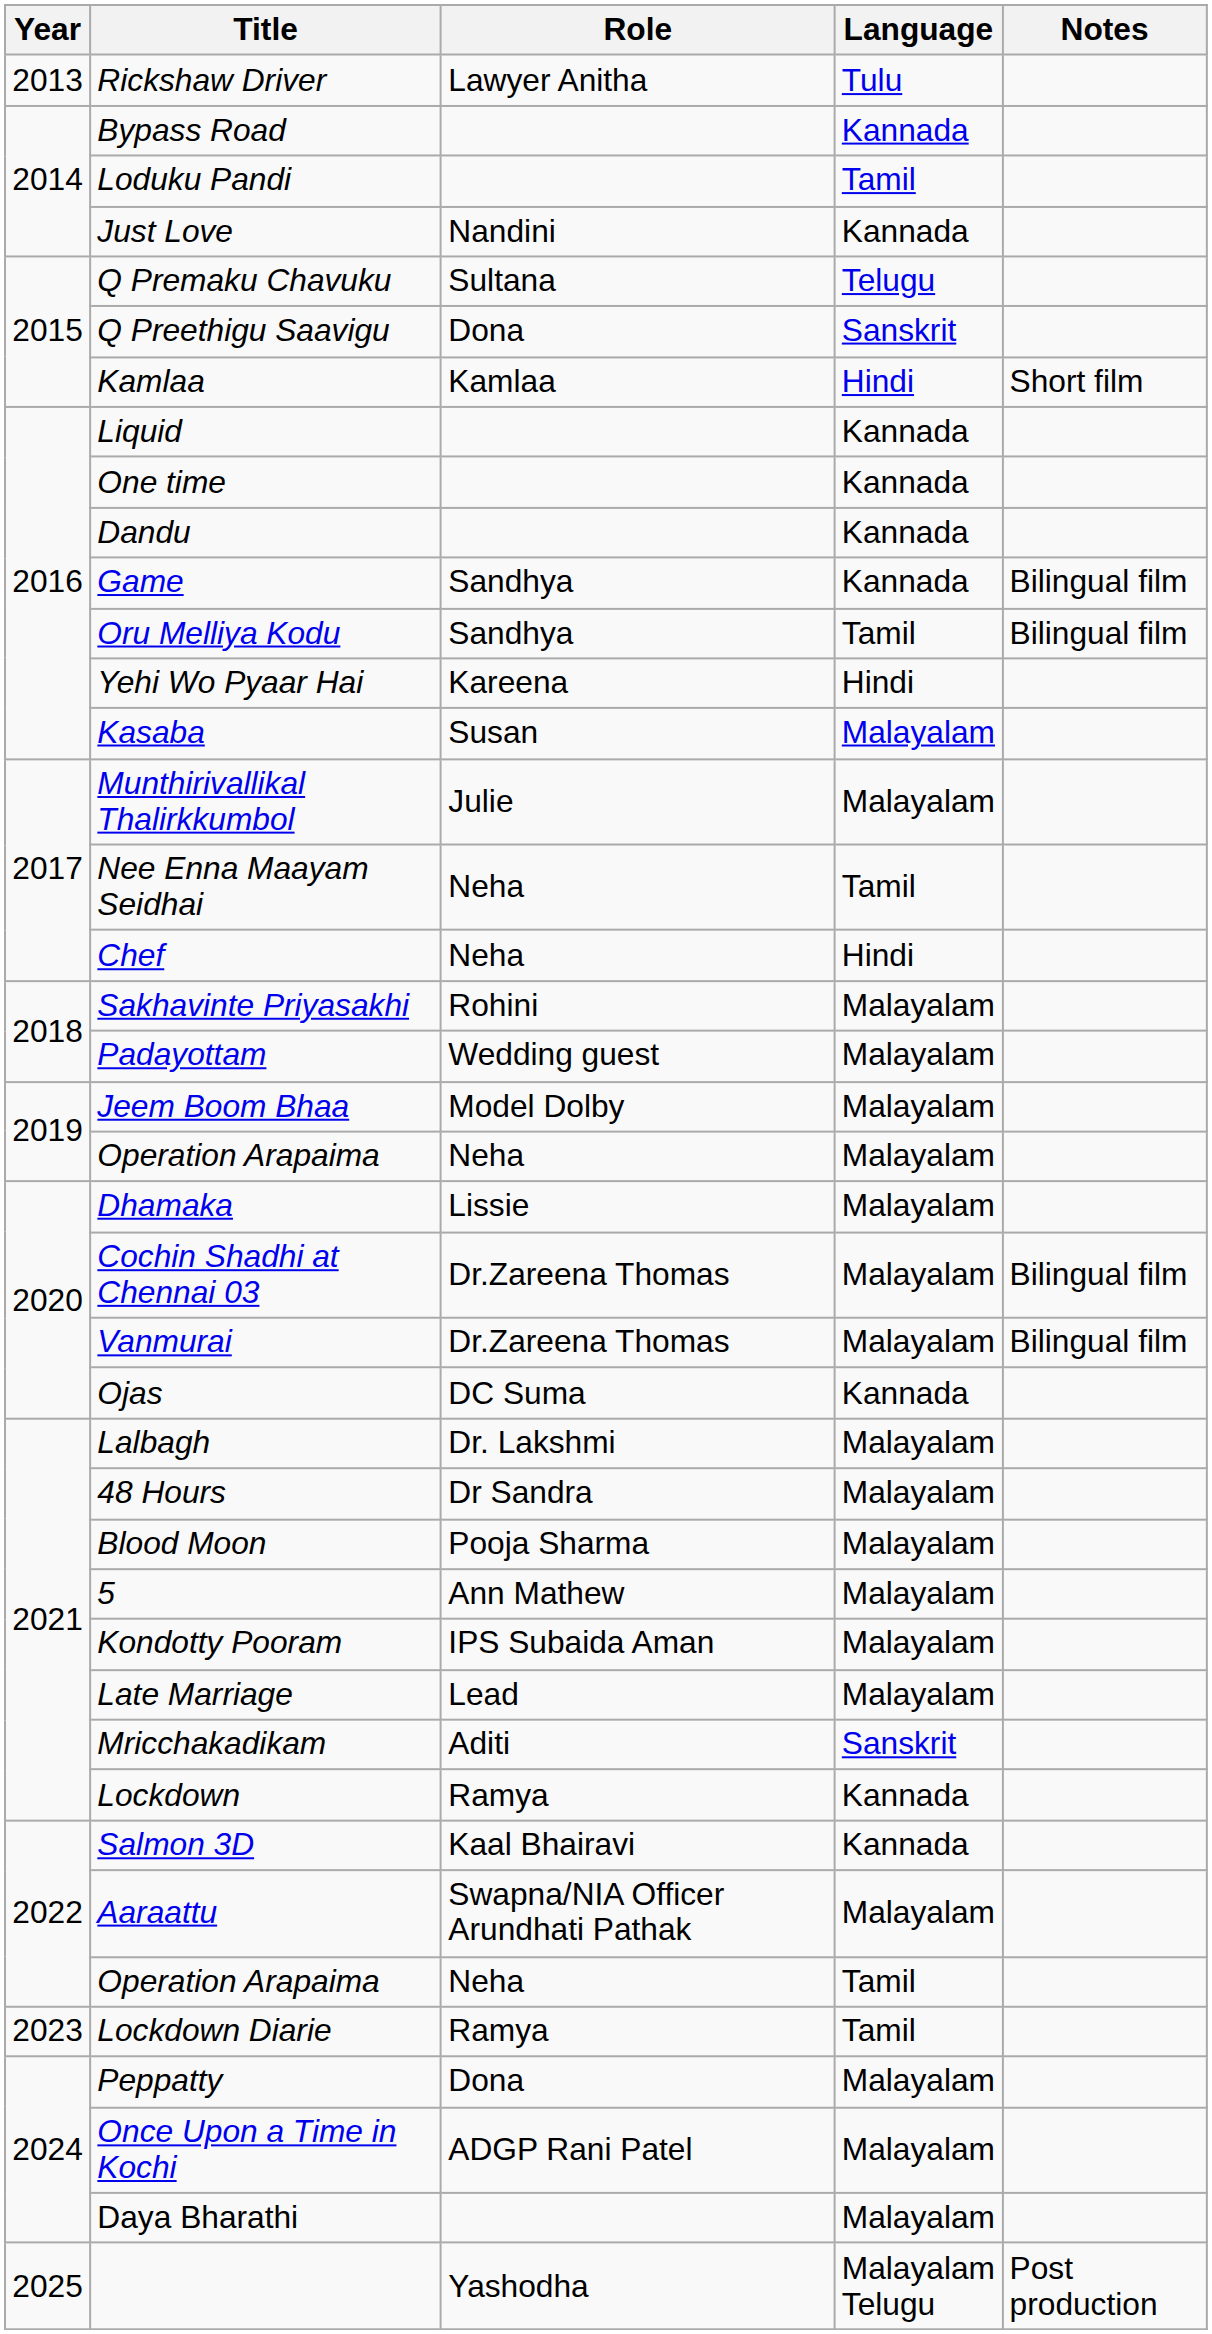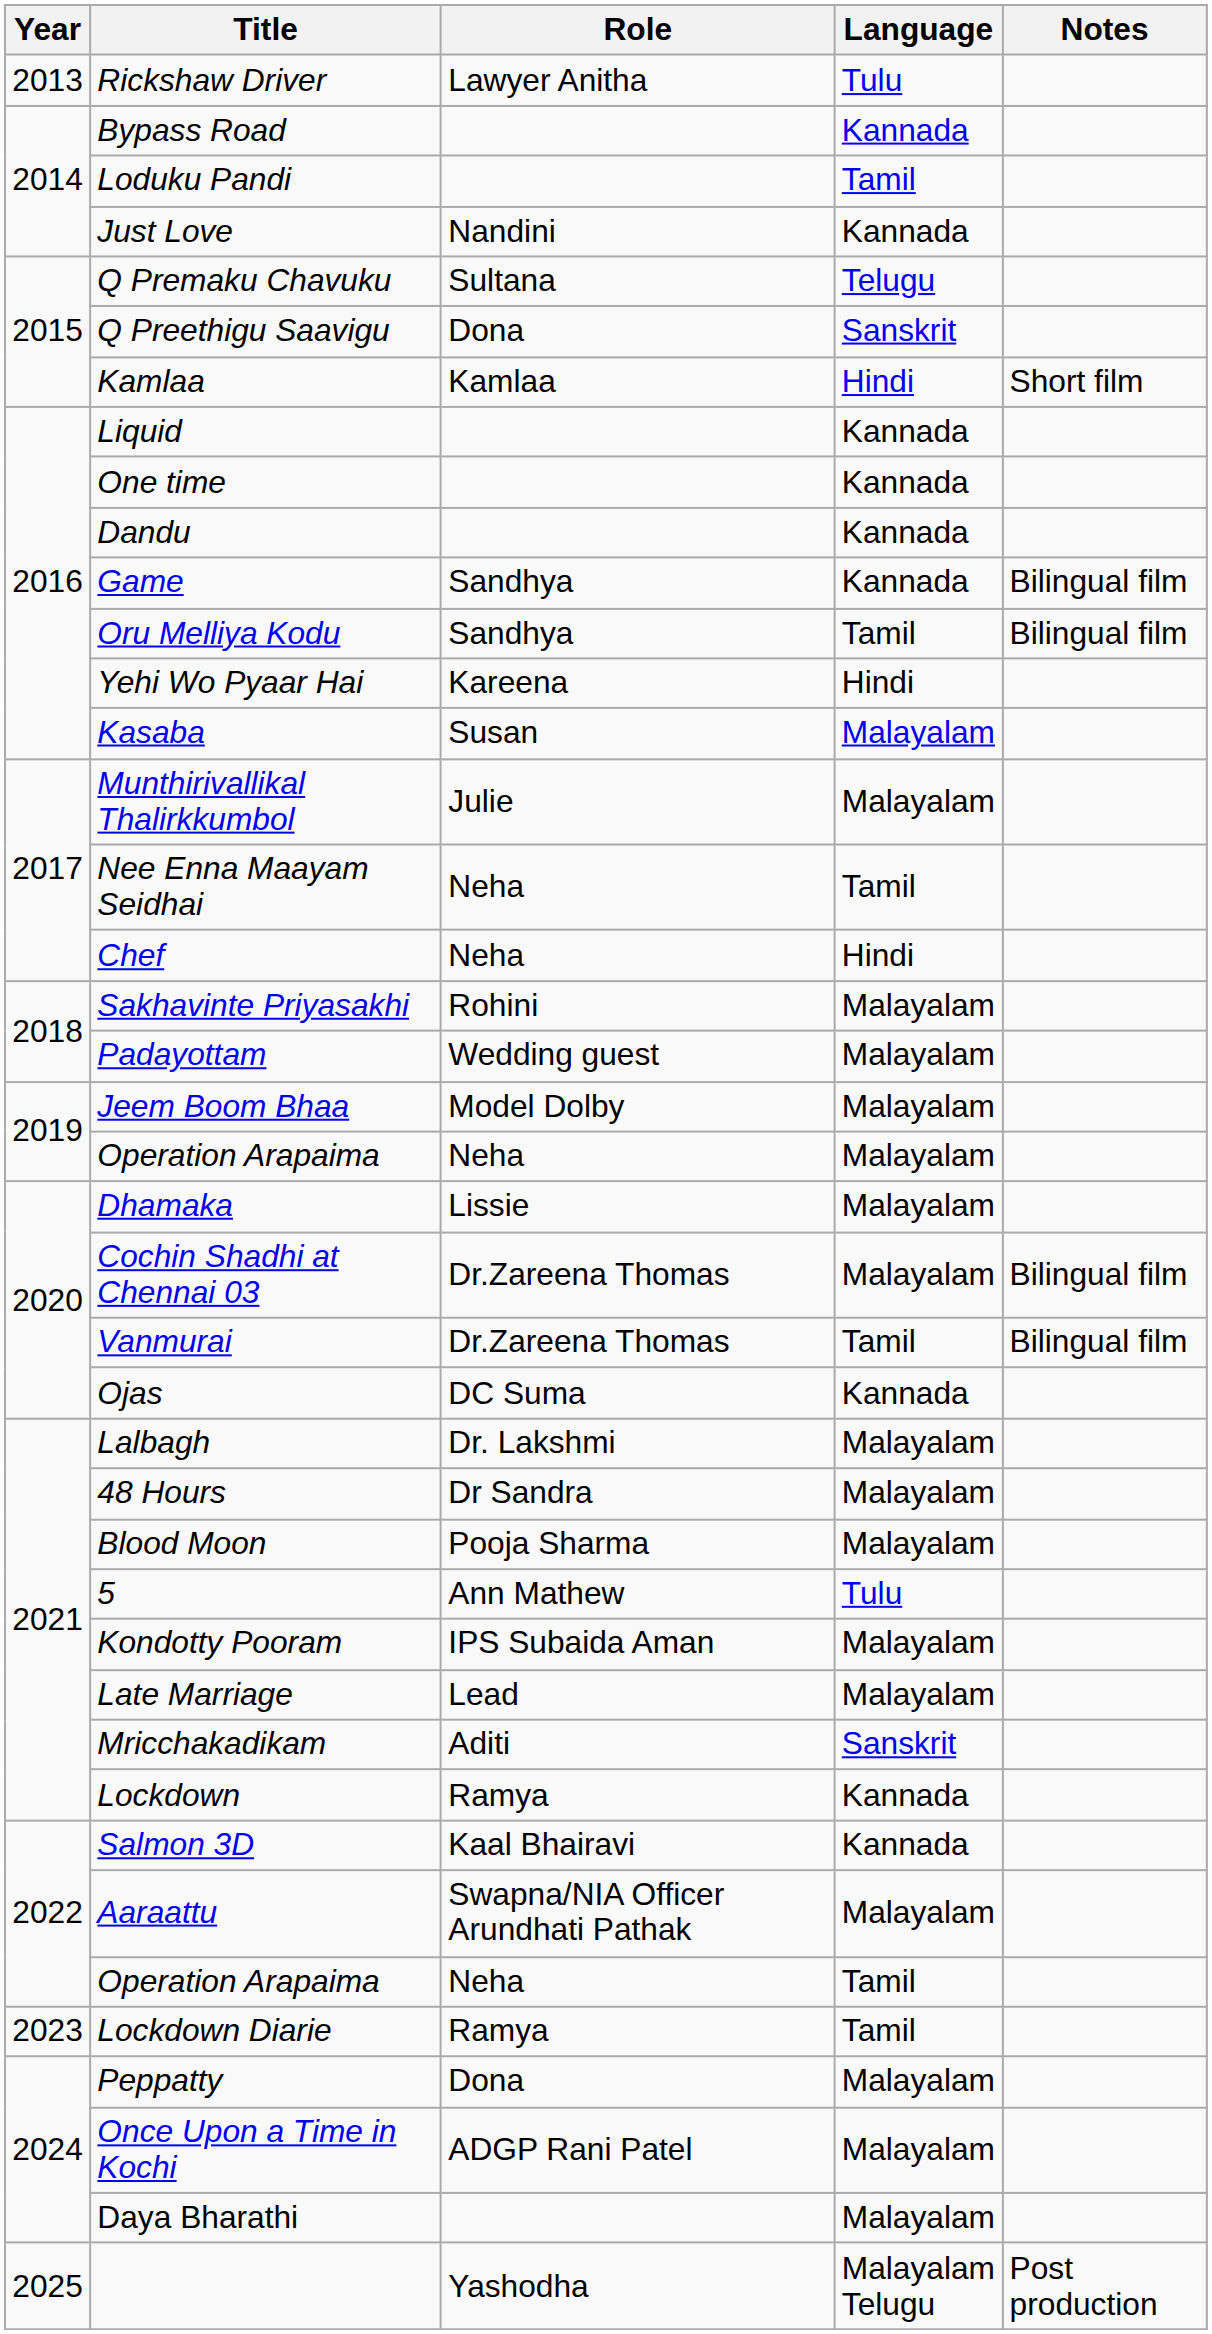 <table class="wikitable sortable">
 <tr>
 <th scope="col">Year</th>
 <th scope="col">Title</th>
 <th scope="col">Role</th>
 <th scope="col">Language</th>
 <th class="unsortable" scope="col">Notes</th>
 </tr>
 <tr>
 <td>2013</td>
 <td><em>Rickshaw Driver</em></td>
 <td>Lawyer Anitha</td>
 <td><a href='#'>Tulu</a></td>
 <td></td>
 </tr>
 <tr>
 <td rowspan="3">2014</td>
 <td><em>Bypass Road</em></td>
 <td></td>
 <td><a href='#'>Kannada</a></td>
 <td></td>
 </tr>
 <tr>
 <td><em>Loduku Pandi</em></td>
 <td></td>
 <td><a href='#'>Tamil</a></td>
 <td></td>
 </tr>
 <tr>
 <td><em>Just Love</em></td>
 <td>Nandini</td>
 <td>Kannada</td>
 <td></td>
 </tr>
 <tr>
 <td rowspan="3">2015</td>
 <td><em>Q Premaku Chavuku</em></td>
 <td>Sultana</td>
 <td><a href='#'>Telugu</a></td>
 <td></td>
 </tr>
 <tr>
 <td><em>Q Preethigu Saavigu</em></td>
 <td>Dona</td>
 <td><a href='#'>Sanskrit</a></td>
 <td></td>
 </tr>
 <tr>
 <td><em>Kamlaa</em></td>
 <td>Kamlaa</td>
 <td><a href='#'>Hindi</a></td>
 <td>Short film</td>
 </tr>
 <tr>
 <td rowspan="7">2016</td>
 <td><em>Liquid</em></td>
 <td></td>
 <td>Kannada</td>
 <td></td>
 </tr>
 <tr>
 <td><em>One time</em></td>
 <td></td>
 <td>Kannada</td>
 <td></td>
 </tr>
 <tr>
 <td><em>Dandu</em></td>
 <td></td>
 <td>Kannada</td>
 <td></td>
 </tr>
 <tr>
 <td><em><a href='#'>Game</a></em></td>
 <td>Sandhya</td>
 <td>Kannada</td>
 <td>Bilingual film</td>
 </tr>
 <tr>
 <td><em><a href='#'>Oru Melliya Kodu</a></em></td>
 <td>Sandhya</td>
 <td>Tamil</td>
 <td>Bilingual film</td>
 </tr>
 <tr>
 <td><em>Yehi Wo Pyaar Hai</em></td>
 <td>Kareena</td>
 <td>Hindi</td>
 <td></td>
 </tr>
 <tr>
 <td><em><a href='#'>Kasaba</a></em></td>
 <td>Susan</td>
 <td><a href='#'>Malayalam</a></td>
 <td></td>
 </tr>
 <tr>
 <td rowspan="3">2017</td>
 <td><em><a href='#'>Munthirivallikal Thalirkkumbol</a></em></td>
 <td>Julie</td>
 <td>Malayalam</td>
 <td></td>
 </tr>
 <tr>
 <td><em>Nee Enna Maayam Seidhai</em></td>
 <td>Neha</td>
 <td>Tamil</td>
 <td></td>
 </tr>
 <tr>
 <td><em><a href='#'>Chef</a></em></td>
 <td>Neha</td>
 <td>Hindi</td>
 <td></td>
 </tr>
 <tr>
 <td rowspan="2">2018</td>
 <td><em><a href='#'>Sakhavinte Priyasakhi</a></em></td>
 <td>Rohini</td>
 <td>Malayalam</td>
 <td></td>
 </tr>
 <tr>
 <td><em><a href='#'>Padayottam</a></em></td>
 <td>Wedding guest</td>
 <td>Malayalam</td>
 <td></td>
 </tr>
 <tr>
 <td rowspan="2">2019</td>
 <td><em><a href='#'>Jeem Boom Bhaa</a></em></td>
 <td>Model Dolby</td>
 <td>Malayalam</td>
 <td></td>
 </tr>
 <tr>
 <td><em>Operation Arapaima</em></td>
 <td>Neha</td>
 <td>Malayalam</td>
 <td></td>
 </tr>
 <tr>
 <td rowspan="4">2020</td>
 <td><em><a href='#'>Dhamaka</a></em></td>
 <td>Lissie</td>
 <td>Malayalam</td>
 <td></td>
 </tr>
 <tr>
 <td><em><a href='#'>Cochin Shadhi at Chennai 03</a></em></td>
 <td>Dr.Zareena Thomas</td>
 <td>Malayalam</td>
 <td>Bilingual film</td>
 </tr>
 <tr>
 <td><em><a href='#'>Vanmurai</a></em></td>
 <td>Dr.Zareena Thomas</td>
-<td>Malayalam</td>
+<td>Tamil</td>
 <td>Bilingual film</td>
 </tr>
 <tr>
 <td><em>Ojas</em></td>
 <td>DC Suma</td>
 <td>Kannada</td>
 <td></td>
 </tr>
 <tr>
 <td rowspan="8">2021</td>
 <td><em>Lalbagh</em></td>
 <td>Dr. Lakshmi</td>
 <td>Malayalam</td>
 <td></td>
 </tr>
 <tr>
 <td><em>48 Hours</em></td>
 <td>Dr Sandra</td>
 <td>Malayalam</td>
 <td></td>
 </tr>
 <tr>
 <td><em>Blood Moon</em></td>
 <td>Pooja Sharma</td>
 <td>Malayalam</td>
 <td></td>
 </tr>
 <tr>
 <td><em>5</em></td>
 <td>Ann Mathew</td>
-<td>Malayalam</td>
+<td><a href='#'>Tulu</a></td>
 <td></td>
 </tr>
 <tr>
 <td><em>Kondotty Pooram</em></td>
 <td>IPS Subaida Aman</td>
 <td>Malayalam</td>
 <td></td>
 </tr>
 <tr>
 <td><em>Late Marriage</em></td>
 <td>Lead</td>
 <td>Malayalam</td>
 <td></td>
 </tr>
 <tr>
 <td><em>Mricchakadikam</em></td>
 <td>Aditi</td>
 <td><a href='#'>Sanskrit</a></td>
 <td></td>
 </tr>
 <tr>
 <td><em>Lockdown</em></td>
 <td>Ramya</td>
 <td>Kannada</td>
 <td></td>
 </tr>
 <tr>
 <td rowspan="3">2022</td>
 <td><em><a href='#'>Salmon 3D</a></em></td>
 <td>Kaal Bhairavi</td>
 <td>Kannada</td>
 <td></td>
 </tr>
 <tr>
 <td><em><a href='#'>Aaraattu</a></em></td>
 <td>Swapna/NIA Officer Arundhati Pathak</td>
 <td>Malayalam</td>
 <td></td>
 </tr>
 <tr>
 <td><em>Operation Arapaima</em></td>
 <td>Neha</td>
 <td>Tamil</td>
 <td></td>
 </tr>
 <tr>
 <td>2023</td>
 <td><em>Lockdown Diarie</em></td>
 <td>Ramya</td>
 <td>Tamil</td>
 <td></td>
 </tr>
 <tr>
 <td rowspan=3>2024</td>
 <td><em>Peppatty</em></td>
 <td>Dona</td>
 <td>Malayalam</td>
 <td></td>
 </tr>
 <tr>
 <td><em><a href='#'>Once Upon a Time in Kochi</a></em></td>
 <td>ADGP Rani Patel</td>
 <td>Malayalam</td>
 <td></td>
 </tr>
 <tr>
 <td>Daya Bharathi</td>
 <td></td>
 <td>Malayalam</td>
 <td></td>
 </tr>
 <tr>
 <td>2025</td>
 <td></td>
 <td>Yashodha</td>
 <td>Malayalam<br> Telugu</td>
 <td>Post production</td>
 </tr>
 <tr>
 </tr>
 </table>
